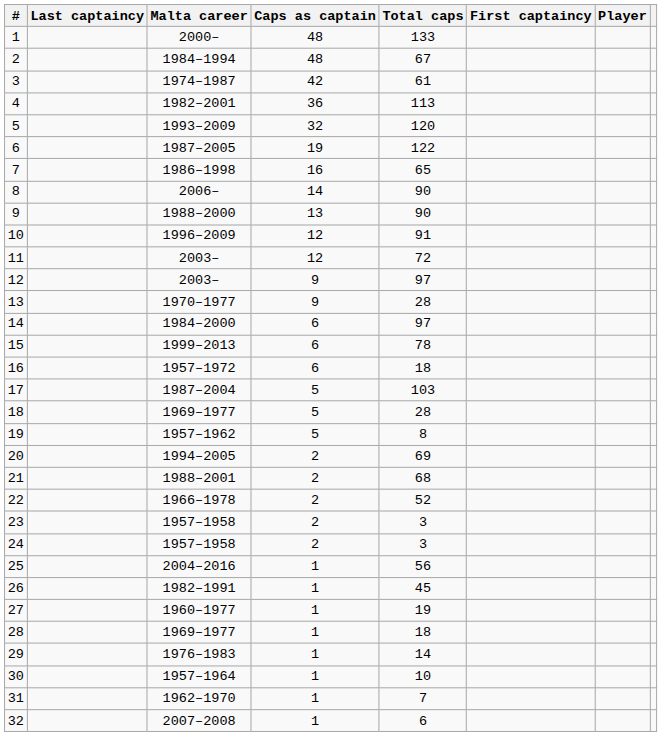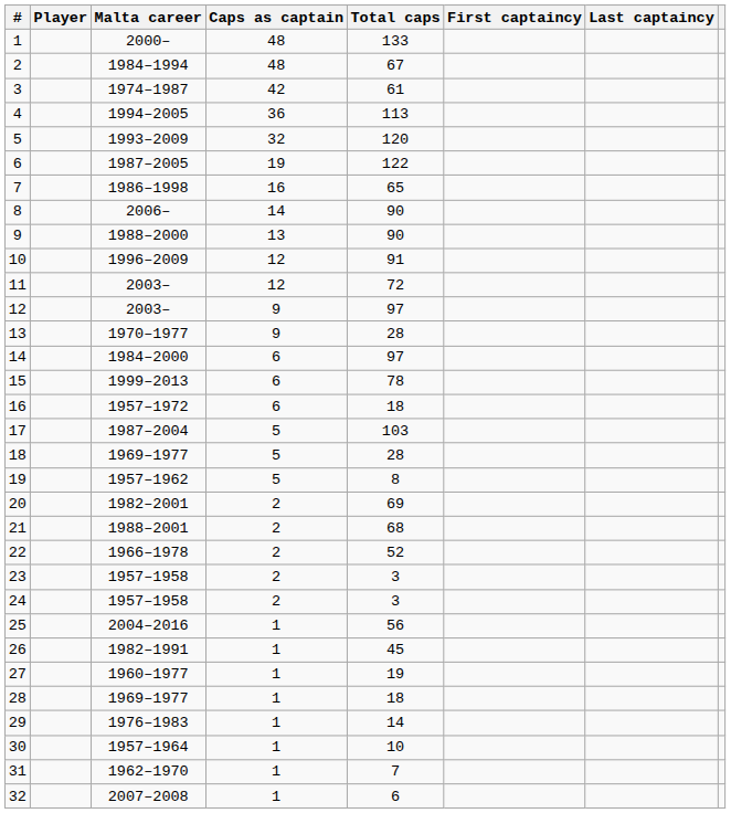 <table class="wikitable sortable" style="text-align: center;">
 <tr>
 <th>#</th>
-<th data-sort-type="isoDate">Last captaincy</th>
+<th>Player</th>
 <th>Malta career</th>
 <th data-sort-type="number">Caps as captain</th>
 <th data-sort-type="number">Total caps</th>
 <th data-sort-type="isoDate">First captaincy</th>
-<th>Player</th>
+<th data-sort-type="isoDate">Last captaincy</th>
 <th scope="col" class="unsortable"></th>
 </tr>
 <tr>
 <td>1</td>
 <td align="left"></td>
 <td>2000–</td>
 <td>48</td>
 <td>133</td>
 <td align="left"></td>
 <td align="left"></td>
 <td></td>
 </tr>
 <tr>
 <td>2</td>
 <td align="left"></td>
 <td>1984–1994</td>
 <td>48</td>
 <td>67</td>
 <td align="left"></td>
 <td align="left"></td>
 <td></td>
 </tr>
 <tr>
 <td>3</td>
 <td align="left"></td>
 <td>1974–1987</td>
 <td>42</td>
 <td>61</td>
 <td align="left"></td>
 <td align="left"></td>
 <td></td>
 </tr>
 <tr>
 <td>4</td>
 <td align="left"></td>
-<td>1982–2001</td>
+<td>1994–2005</td>
 <td>36</td>
 <td>113</td>
 <td align="left"></td>
 <td align="left"></td>
 <td></td>
 </tr>
 <tr>
 <td>5</td>
 <td align="left"></td>
 <td>1993–2009</td>
 <td>32</td>
 <td>120</td>
 <td align="left"></td>
 <td align="left"></td>
 <td></td>
 </tr>
 <tr>
 <td>6</td>
 <td align="left"></td>
 <td>1987–2005</td>
 <td>19</td>
 <td>122</td>
 <td align="left"></td>
 <td align="left"></td>
 <td></td>
 </tr>
 <tr>
 <td>7</td>
 <td align="left"></td>
 <td>1986–1998</td>
 <td>16</td>
 <td>65</td>
 <td align="left"></td>
 <td align="left"></td>
 <td></td>
 </tr>
 <tr>
 <td>8</td>
 <td align="left"></td>
 <td>2006–</td>
 <td>14</td>
 <td>90</td>
 <td align="left"></td>
 <td align="left"></td>
 <td></td>
 </tr>
 <tr>
 <td>9</td>
 <td align="left"></td>
 <td>1988–2000</td>
 <td>13</td>
 <td>90</td>
 <td align="left"></td>
 <td align="left"></td>
 <td></td>
 </tr>
 <tr>
 <td>10</td>
 <td align="left"></td>
 <td>1996–2009</td>
 <td>12</td>
 <td>91</td>
 <td align="left"></td>
 <td align="left"></td>
 <td></td>
 </tr>
 <tr>
 <td>11</td>
 <td align="left"></td>
 <td>2003–</td>
 <td>12</td>
 <td>72</td>
 <td align="left"></td>
 <td align="left"></td>
 <td></td>
 </tr>
 <tr>
 <td>12</td>
 <td align="left"></td>
 <td>2003–</td>
 <td>9</td>
 <td>97</td>
 <td align="left"></td>
 <td align="left"></td>
 <td></td>
 </tr>
 <tr>
 <td>13</td>
 <td align="left"></td>
 <td>1970–1977</td>
 <td>9</td>
 <td>28</td>
 <td align="left"></td>
 <td align="left"></td>
 <td></td>
 </tr>
 <tr>
 <td>14</td>
 <td align="left"></td>
 <td>1984–2000</td>
 <td>6</td>
 <td>97</td>
 <td align="left"></td>
 <td align="left"></td>
 <td></td>
 </tr>
 <tr>
 <td>15</td>
 <td align="left"></td>
 <td>1999–2013</td>
 <td>6</td>
 <td>78</td>
 <td align="left"></td>
 <td align="left"></td>
 <td></td>
 </tr>
 <tr>
 <td>16</td>
 <td align="left"></td>
 <td>1957–1972</td>
 <td>6</td>
 <td>18</td>
 <td align="left"></td>
 <td align="left"></td>
 <td></td>
 </tr>
 <tr>
 <td>17</td>
 <td align="left"></td>
 <td>1987–2004</td>
 <td>5</td>
 <td>103</td>
 <td align="left"></td>
 <td align="left"></td>
 <td></td>
 </tr>
 <tr>
 <td>18</td>
 <td align="left"></td>
 <td>1969–1977</td>
 <td>5</td>
 <td>28</td>
 <td align="left"></td>
 <td align="left"></td>
 <td></td>
 </tr>
 <tr>
 <td>19</td>
 <td align="left"></td>
 <td>1957–1962</td>
 <td>5</td>
 <td>8</td>
 <td align="left"></td>
 <td align="left"></td>
 <td></td>
 </tr>
 <tr>
 <td>20</td>
 <td align="left"></td>
-<td>1994–2005</td>
+<td>1982–2001</td>
 <td>2</td>
 <td>69</td>
 <td align="left"></td>
 <td align="left"></td>
 <td></td>
 </tr>
 <tr>
 <td>21</td>
 <td align="left"></td>
 <td>1988–2001</td>
 <td>2</td>
 <td>68</td>
 <td align="left"></td>
 <td align="left"></td>
 <td></td>
 </tr>
 <tr>
 <td>22</td>
 <td align="left"></td>
 <td>1966–1978</td>
 <td>2</td>
 <td>52</td>
 <td align="left"></td>
 <td align="left"></td>
 <td></td>
 </tr>
 <tr>
 <td>23</td>
 <td align="left"></td>
 <td>1957–1958</td>
 <td>2</td>
 <td>3</td>
 <td align="left"></td>
 <td align="left"></td>
 <td></td>
 </tr>
 <tr>
 <td>24</td>
 <td align="left"></td>
 <td>1957–1958</td>
 <td>2</td>
 <td>3</td>
 <td align="left"></td>
 <td align="left"></td>
 <td></td>
 </tr>
 <tr>
 <td>25</td>
 <td align="left"></td>
 <td>2004–2016</td>
 <td>1</td>
 <td>56</td>
 <td align="left"></td>
 <td align="left"></td>
 <td></td>
 </tr>
 <tr>
 <td>26</td>
 <td align="left"></td>
 <td>1982–1991</td>
 <td>1</td>
 <td>45</td>
 <td align="left"></td>
 <td align="left"></td>
 <td></td>
 </tr>
 <tr>
 <td>27</td>
 <td align="left"></td>
 <td>1960–1977</td>
 <td>1</td>
 <td>19</td>
 <td align="left"></td>
 <td align="left"></td>
 <td></td>
 </tr>
 <tr>
 <td>28</td>
 <td align="left"></td>
 <td>1969–1977</td>
 <td>1</td>
 <td>18</td>
 <td align="left"></td>
 <td align="left"></td>
 <td></td>
 </tr>
 <tr>
 <td>29</td>
 <td align="left"></td>
 <td>1976–1983</td>
 <td>1</td>
 <td>14</td>
 <td align="left"></td>
 <td align="left"></td>
 <td></td>
 </tr>
 <tr>
 <td>30</td>
 <td align="left"></td>
 <td>1957–1964</td>
 <td>1</td>
 <td>10</td>
 <td align="left"></td>
 <td align="left"></td>
 <td></td>
 </tr>
 <tr>
 <td>31</td>
 <td align="left"></td>
 <td>1962–1970</td>
 <td>1</td>
 <td>7</td>
 <td align="left"></td>
 <td align="left"></td>
 <td></td>
 </tr>
 <tr>
 <td>32</td>
 <td align="left"></td>
 <td>2007–2008</td>
 <td>1</td>
 <td>6</td>
 <td align="left"></td>
 <td align="left"></td>
 <td></td>
 </tr>
 </table>
